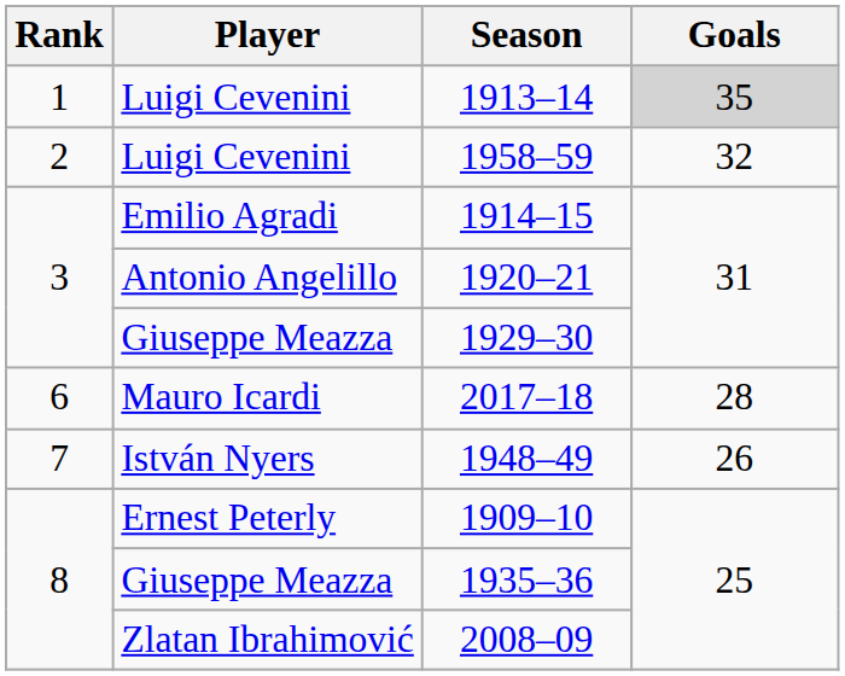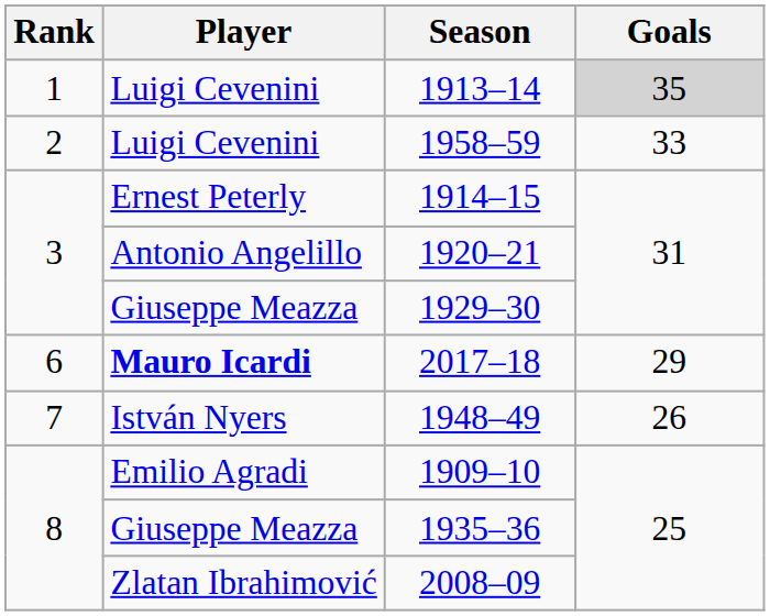 <table class="wikitable" style="text-align: center;">
 <tr>
 <th>Rank</th>
 <th>Player</th>
 <th style="width: 5em;">Season</th>
 <th style="width: 5em;">Goals</th>
 </tr>
 <tr>
 <td style="text-align:center;">1</td>
 <td style="text-align:left;"><a href='#'>Luigi Cevenini</a></td>
 <td><a href='#'>1913–14</a></td>
 <td style="background: lightgrey;">35</td>
 </tr>
 <tr>
 <td style="text-align:center;">2</td>
 <td style="text-align:left;"><a href='#'>Luigi Cevenini</a></td>
 <td><a href='#'>1958–59</a></td>
-<td>32</td>
+<td>33</td>
 </tr>
 <tr>
 <td style="text-align:center;" rowspan="3">3</td>
-<td style="text-align:left;"><a href='#'>Emilio Agradi</a></td>
+<td style="text-align:left;"><a href='#'>Ernest Peterly</a></td>
 <td><a href='#'>1914–15</a></td>
 <td rowspan="3">31</td>
 </tr>
 <tr>
 <td style="text-align:left;"><a href='#'>Antonio Angelillo</a></td>
 <td><a href='#'>1920–21</a></td>
 </tr>
 <tr>
 <td style="text-align:left;"><a href='#'>Giuseppe Meazza</a></td>
 <td><a href='#'>1929–30</a></td>
 </tr>
 <tr>
 <td style="text-align:center;">6</td>
-<td style="text-align:left;"><a href='#'>Mauro Icardi</a></td>
+<td style="text-align:left;"><strong><a href='#'>Mauro Icardi</a></strong></td>
 <td><a href='#'>2017–18</a></td>
-<td>28</td>
+<td>29</td>
 </tr>
 <tr>
 <td style="text-align:center;">7</td>
 <td style="text-align:left;"><a href='#'>István Nyers</a></td>
 <td><a href='#'>1948–49</a></td>
 <td>26</td>
 </tr>
 <tr>
 <td style="text-align:center;" rowspan="3">8</td>
-<td style="text-align:left;"><a href='#'>Ernest Peterly</a></td>
+<td style="text-align:left;"><a href='#'>Emilio Agradi</a></td>
 <td><a href='#'>1909–10</a></td>
 <td rowspan="3">25</td>
 </tr>
 <tr>
 <td style="text-align:left;"><a href='#'>Giuseppe Meazza</a></td>
 <td><a href='#'>1935–36</a></td>
 </tr>
 <tr>
 <td style="text-align:left;"><a href='#'>Zlatan Ibrahimović</a></td>
 <td><a href='#'>2008–09</a></td>
 </tr>
 </table>
